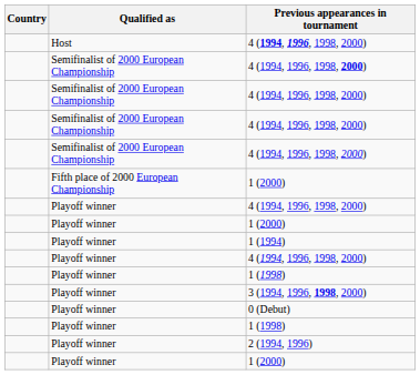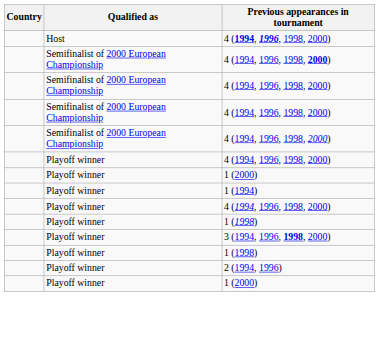 <table class="wikitable sortable">
 <tr>
 <th>Country</th>
 <th>Qualified as</th>
 <th>Previous appearances in tournament</th>
 </tr>
 <tr>
 <td></td>
 <td>Host</td>
 <td>4 (<strong><a href='#'>1994</a></strong>, <strong><em><a href='#'>1996</a></em></strong>, <a href='#'>1998</a>, <a href='#'>2000</a>)</td>
 </tr>
 <tr>
 <td></td>
 <td>Semifinalist of <a href='#'>2000 European Championship</a></td>
 <td>4 (<a href='#'>1994</a>, <a href='#'>1996</a>, <a href='#'>1998</a>, <strong><a href='#'>2000</a></strong>)</td>
 </tr>
 <tr>
 <td></td>
 <td>Semifinalist of <a href='#'>2000 European Championship</a></td>
 <td>4 (<a href='#'>1994</a>, <a href='#'>1996</a>, <a href='#'>1998</a>, <a href='#'>2000</a>)</td>
 </tr>
 <tr>
 <td></td>
 <td>Semifinalist of <a href='#'>2000 European Championship</a></td>
 <td>4 (<a href='#'>1994</a>, <a href='#'>1996</a>, <a href='#'>1998</a>, <a href='#'>2000</a>)</td>
 </tr>
 <tr>
 <td></td>
 <td>Semifinalist of <a href='#'>2000 European Championship</a></td>
 <td>4 (<a href='#'>1994</a>, <a href='#'>1996</a>, <a href='#'>1998</a>, <em><a href='#'>2000</a></em>)</td>
-</tr>
-<tr>
-<td></td>
-<td>Fifth place of 2000 <a href='#'>European Championship</a></td>
-<td>1 (<a href='#'>2000</a>)</td>
 </tr>
 <tr>
 <td></td>
 <td>Playoff winner</td>
 <td>4 (<a href='#'>1994</a>, <a href='#'>1996</a>, <a href='#'>1998</a>, <a href='#'>2000</a>)</td>
 </tr>
 <tr>
 <td></td>
 <td>Playoff winner</td>
 <td>1 (<a href='#'>2000</a>)</td>
 </tr>
 <tr>
 <td></td>
 <td>Playoff winner</td>
 <td>1 (<a href='#'>1994</a>)</td>
 </tr>
 <tr>
 <td></td>
 <td>Playoff winner</td>
 <td>4 (<em><a href='#'>1994</a></em>, <a href='#'>1996</a>, <a href='#'>1998</a>, <a href='#'>2000</a>)</td>
 </tr>
 <tr>
 <td></td>
 <td>Playoff winner</td>
 <td>1 (<em><a href='#'>1998</a></em>)</td>
 </tr>
 <tr>
 <td></td>
 <td>Playoff winner</td>
 <td>3 (<a href='#'>1994</a>, <a href='#'>1996</a>, <strong><a href='#'>1998</a></strong>, <a href='#'>2000</a>)</td>
 </tr>
 <tr>
 <td></td>
 <td>Playoff winner</td>
-<td>0 (Debut)</td>
-</tr>
-<tr>
-<td></td>
-<td>Playoff winner</td>
 <td>1 (<a href='#'>1998</a>)</td>
 </tr>
 <tr>
 <td></td>
 <td>Playoff winner</td>
 <td>2 (<a href='#'>1994</a>, <a href='#'>1996</a>)</td>
 </tr>
 <tr>
 <td></td>
 <td>Playoff winner</td>
 <td>1 (<a href='#'>2000</a>)</td>
 </tr>
 </table>
